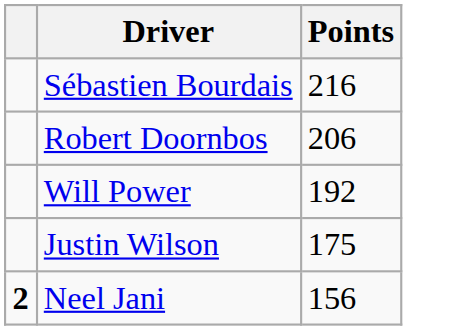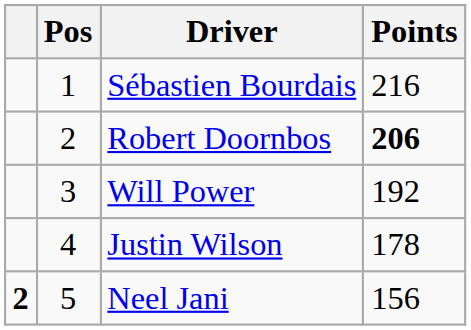 <table class="wikitable" style="font-size: 95%;">
 <tr>
 <th></th>
+<th>Pos</th>
 <th>Driver</th>
 <th>Points</th>
 </tr>
 <tr>
 <td align="left"></td>
+<td align="center">1</td>
 <td> <a href='#'>Sébastien Bourdais</a></td>
 <td align="left">216</td>
 </tr>
 <tr>
 <td align="left"></td>
+<td align="center">2</td>
 <td> <a href='#'>Robert Doornbos</a></td>
-<td align="left">206</td>
+<td align="left"><strong>206</strong></td>
 </tr>
 <tr>
 <td align="left"></td>
+<td align="center">3</td>
 <td> <a href='#'>Will Power</a></td>
 <td align="left">192</td>
 </tr>
 <tr>
 <td align="left"></td>
+<td align="center">4</td>
 <td> <a href='#'>Justin Wilson</a></td>
-<td align="left">175</td>
+<td align="left">178</td>
 </tr>
 <tr>
 <td align="left"><strong> 2</strong></td>
+<td align="center">5</td>
 <td> <a href='#'>Neel Jani</a></td>
 <td align="left">156</td>
 </tr>
 </table>
